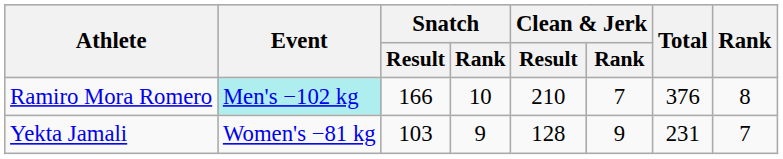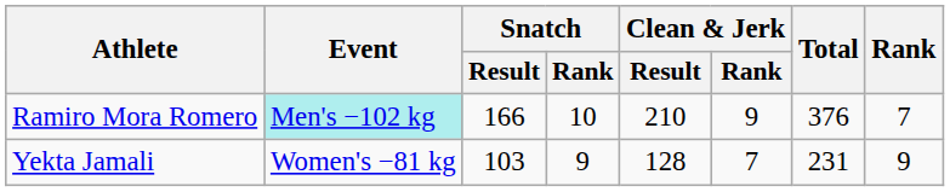 <table class="wikitable" style="font-size:90%">
 <tr>
 <th rowspan="2">Athlete</th>
 <th rowspan="2">Event</th>
 <th colspan="2">Snatch</th>
 <th colspan="2">Clean & Jerk</th>
 <th rowspan="2">Total</th>
 <th rowspan="2">Rank</th>
 </tr>
 <tr style="font-size:95%">
 <th>Result</th>
 <th>Rank</th>
 <th>Result</th>
 <th>Rank</th>
 </tr>
 <tr align=center>
 <td align=left><a href='#'>Ramiro Mora Romero</a></td>
 <td align=left style="background: paleturquoise;"><a href='#'>Men's −102 kg</a></td>
 <td>166</td>
 <td>10</td>
 <td>210</td>
+<td>9</td>
+<td>376</td>
 <td>7</td>
-<td>376</td>
-<td>8</td>
 </tr>
 <tr align=center>
 <td align=left><a href='#'>Yekta Jamali</a></td>
 <td align=left><a href='#'>Women's −81 kg</a></td>
 <td>103</td>
 <td>9</td>
 <td>128</td>
+<td>7</td>
+<td>231</td>
 <td>9</td>
-<td>231</td>
-<td>7</td>
 </tr>
 </table>
